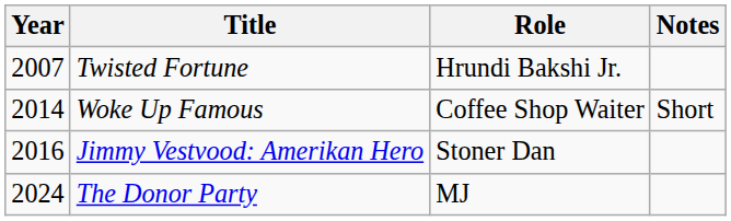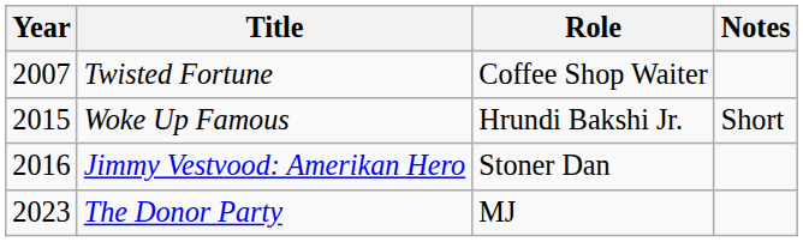 <table class="wikitable">
 <tr>
 <th>Year</th>
 <th>Title</th>
 <th>Role</th>
 <th>Notes</th>
 </tr>
 <tr>
 <td>2007</td>
 <td><em>Twisted Fortune</em></td>
-<td>Hrundi Bakshi Jr.</td>
+<td>Coffee Shop Waiter</td>
 <td></td>
 </tr>
 <tr>
-<td>2014</td>
+<td>2015</td>
 <td><em>Woke Up Famous</em></td>
-<td>Coffee Shop Waiter</td>
+<td>Hrundi Bakshi Jr.</td>
 <td>Short</td>
 </tr>
 <tr>
 <td>2016</td>
 <td><em><a href='#'>Jimmy Vestvood: Amerikan Hero</a></em></td>
 <td>Stoner Dan</td>
 <td></td>
 </tr>
 <tr>
-<td>2024</td>
+<td>2023</td>
 <td><em><a href='#'>The Donor Party</a></em></td>
 <td>MJ</td>
 <td></td>
 </tr>
 </table>
